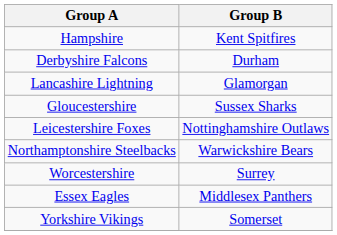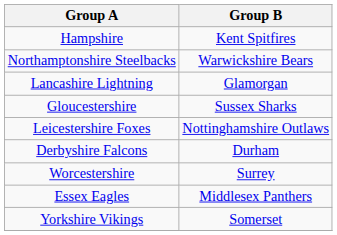 <table class="wikitable" style="text-align: center;">
 <tr>
 <th>Group A</th>
 <th>Group B</th>
 </tr>
 <tr>
 <td><a href='#'>Hampshire</a></td>
 <td><a href='#'>Kent Spitfires</a></td>
 </tr>
 <tr>
-<td><a href='#'>Derbyshire Falcons</a></td>
-<td><a href='#'>Durham</a></td>
+<td><a href='#'>Northamptonshire Steelbacks</a></td>
+<td><a href='#'>Warwickshire Bears</a></td>
 </tr>
 <tr>
 <td><a href='#'>Lancashire Lightning</a></td>
 <td><a href='#'>Glamorgan</a></td>
 </tr>
 <tr>
 <td><a href='#'>Gloucestershire</a></td>
 <td><a href='#'>Sussex Sharks</a></td>
 </tr>
 <tr>
 <td><a href='#'>Leicestershire Foxes</a></td>
 <td><a href='#'>Nottinghamshire Outlaws</a></td>
 </tr>
 <tr>
-<td><a href='#'>Northamptonshire Steelbacks</a></td>
-<td><a href='#'>Warwickshire Bears</a></td>
+<td><a href='#'>Derbyshire Falcons</a></td>
+<td><a href='#'>Durham</a></td>
 </tr>
 <tr>
 <td><a href='#'>Worcestershire</a></td>
 <td><a href='#'>Surrey</a></td>
 </tr>
 <tr>
 <td><a href='#'>Essex Eagles</a></td>
 <td><a href='#'>Middlesex Panthers</a></td>
 </tr>
 <tr>
 <td><a href='#'>Yorkshire Vikings</a></td>
 <td><a href='#'>Somerset</a></td>
 </tr>
 <tr>
 </tr>
 </table>
